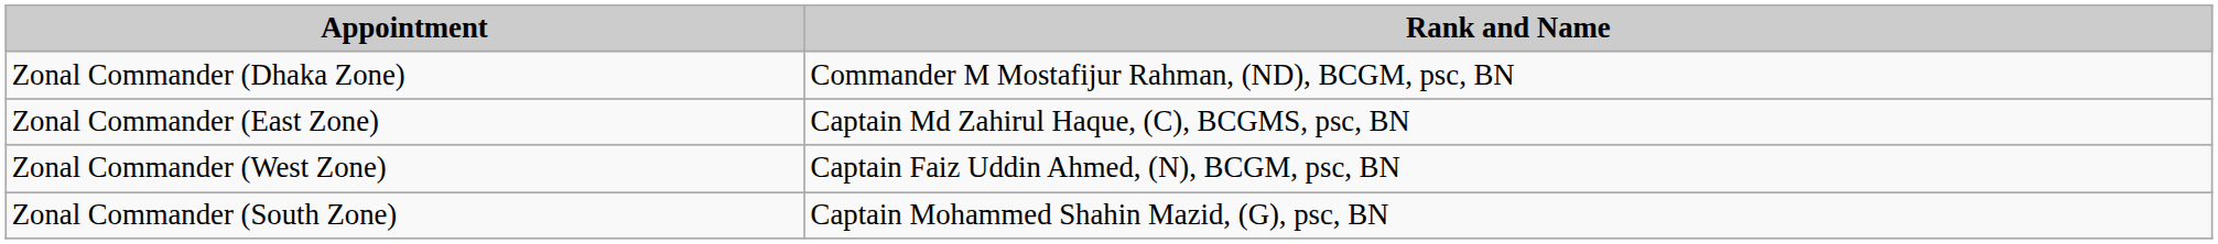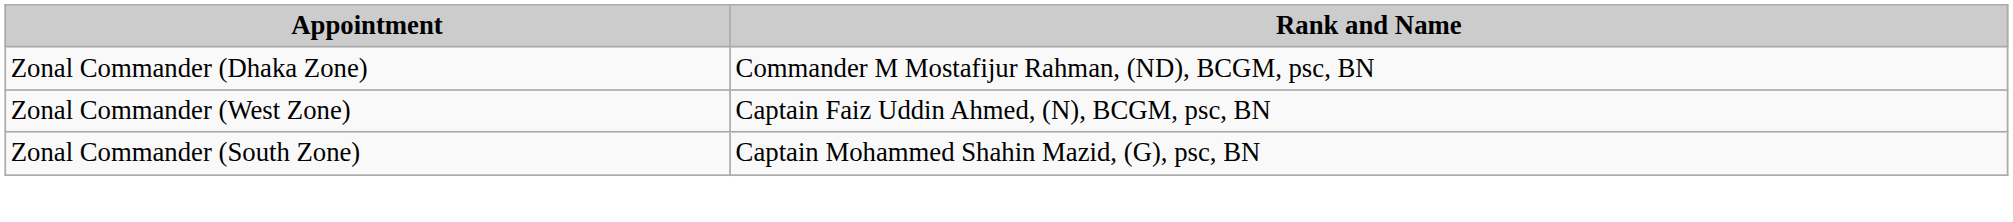 <table class="wikitable" style="width:95%; margin:0 auto;">
 <tr>
 <th style="background:#ccc;">Appointment</th>
 <th style="background:#ccc;">Rank and Name</th>
 </tr>
 <tr>
 <td>Zonal Commander (Dhaka Zone)</td>
 <td>Commander M Mostafijur Rahman, (ND), BCGM, psc, BN</td>
 </tr>
 <tr>
-<td>Zonal Commander (East Zone)</td>
-<td>Captain Md Zahirul Haque, (C), BCGMS, psc, BN</td>
-</tr>
-<tr>
 <td>Zonal Commander (West Zone)</td>
 <td>Captain Faiz Uddin Ahmed, (N), BCGM, psc, BN</td>
 </tr>
 <tr>
 <td>Zonal Commander (South Zone)</td>
 <td>Captain Mohammed Shahin Mazid, (G), psc, BN</td>
 </tr>
 </table>
